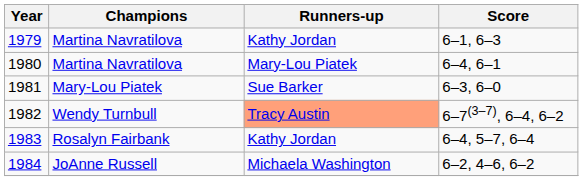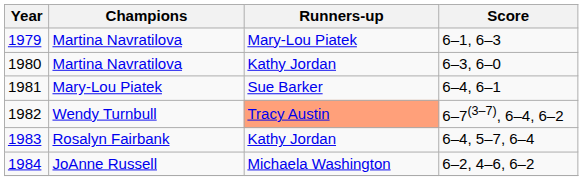 <table class="wikitable">
 <tr>
 <th style="width:40px">Year</th>
 <th style="width:200px">Champions</th>
 <th style="width:200px">Runners-up</th>
 <th style="width:140px" class="unsortable">Score</th>
 </tr>
 <tr>
 <td><a href='#'>1979</a></td>
 <td> <a href='#'>Martina Navratilova</a></td>
-<td> <a href='#'>Kathy Jordan</a></td>
+<td> <a href='#'>Mary-Lou Piatek</a></td>
 <td>6–1, 6–3</td>
 </tr>
 <tr>
 <td>1980</td>
 <td> <a href='#'>Martina Navratilova</a></td>
-<td> <a href='#'>Mary-Lou Piatek</a></td>
-<td>6–4, 6–1</td>
+<td> <a href='#'>Kathy Jordan</a></td>
+<td>6–3, 6–0</td>
 </tr>
 <tr>
 <td>1981</td>
 <td> <a href='#'>Mary-Lou Piatek</a></td>
 <td> <a href='#'>Sue Barker</a></td>
-<td>6–3, 6–0</td>
+<td>6–4, 6–1</td>
 </tr>
 <tr>
 <td>1982</td>
 <td> <a href='#'>Wendy Turnbull</a></td>
 <td style="background: lightsalmon;"> <a href='#'>Tracy Austin</a></td>
 <td>6–7<sup>(3–7)</sup>, 6–4, 6–2</td>
 </tr>
 <tr>
 <td><a href='#'>1983</a></td>
 <td> <a href='#'>Rosalyn Fairbank</a></td>
 <td> <a href='#'>Kathy Jordan</a></td>
 <td>6–4, 5–7, 6–4</td>
 </tr>
 <tr>
 <td><a href='#'>1984</a></td>
 <td> <a href='#'>JoAnne Russell</a></td>
 <td> <a href='#'>Michaela Washington</a></td>
 <td>6–2, 4–6, 6–2</td>
 </tr>
 <tr>
 </tr>
 </table>
